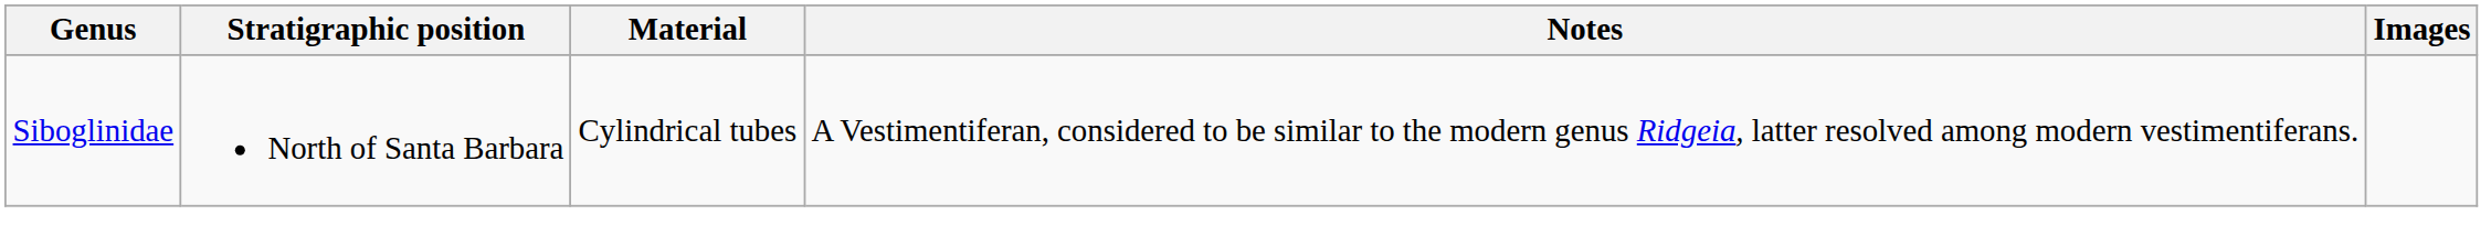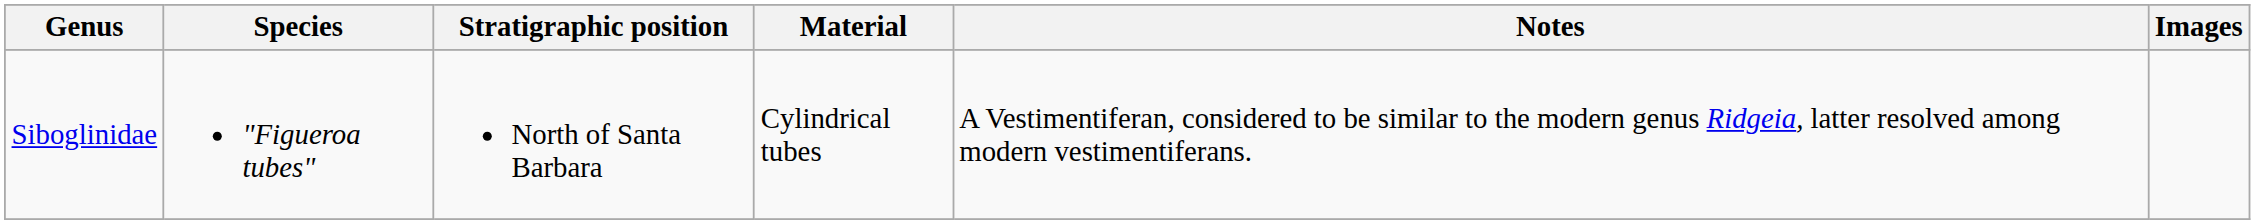 <table class="wikitable">
 <tr>
 <th>Genus</th>
+<th>Species</th>
 <th>Stratigraphic position</th>
 <th>Material</th>
 <th>Notes</th>
 <th>Images</th>
 </tr>
 <tr>
 <td><a href='#'>Siboglinidae</a></td>
+<td><br><ul><li><em>"Figueroa tubes"</em></li></ul></td>
 <td><br><ul><li>North of Santa Barbara</li></ul></td>
 <td>Cylindrical tubes</td>
 <td>A Vestimentiferan, considered to be similar to the modern genus <em><a href='#'>Ridgeia</a>,</em> latter resolved among modern vestimentiferans.<em></em></td>
 <td></td>
 </tr>
 </table>
